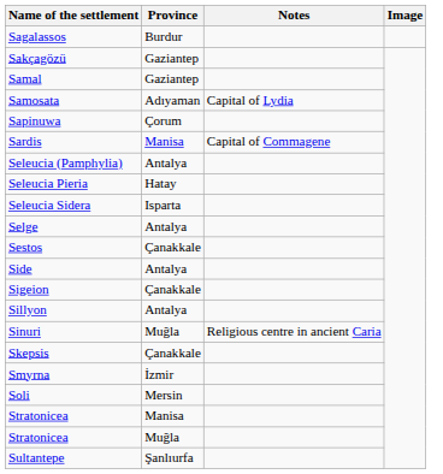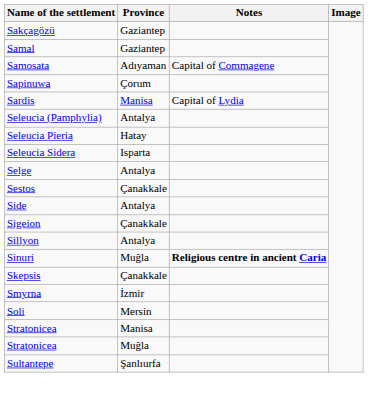 <table class="sortable wikitable">
 <tr>
 <th>Name of the settlement</th>
 <th>Province</th>
 <th>Notes</th>
 <th>Image</th>
-</tr>
-<tr>
-<td><a href='#'>Sagalassos</a></td>
-<td>Burdur</td>
-<td></td>
-<td></td>
 </tr>
 <tr>
 <td><a href='#'>Sakçagözü</a></td>
 <td>Gaziantep</td>
 <td></td>
 </tr>
 <tr>
 <td><a href='#'>Samal</a></td>
 <td>Gaziantep</td>
 <td></td>
 </tr>
 <tr>
 <td><a href='#'>Samosata</a></td>
 <td>Adıyaman</td>
-<td>Capital of <a href='#'>Lydia</a></td>
+<td>Capital of <a href='#'>Commagene</a></td>
 </tr>
 <tr>
 <td><a href='#'>Sapinuwa</a></td>
 <td>Çorum</td>
 <td></td>
 </tr>
 <tr>
 <td><a href='#'>Sardis</a></td>
 <td><a href='#'>Manisa</a></td>
-<td>Capital of <a href='#'>Commagene</a></td>
+<td>Capital of <a href='#'>Lydia</a></td>
 </tr>
 <tr>
 <td><a href='#'>Seleucia (Pamphylia)</a></td>
 <td>Antalya</td>
 <td></td>
 </tr>
 <tr>
 <td><a href='#'>Seleucia Pieria</a></td>
 <td>Hatay</td>
 <td></td>
 </tr>
 <tr>
 <td><a href='#'>Seleucia Sidera</a></td>
 <td>Isparta</td>
 <td></td>
 </tr>
 <tr>
 <td><a href='#'>Selge</a></td>
 <td>Antalya</td>
 <td></td>
 </tr>
 <tr>
 <td><a href='#'>Sestos</a></td>
 <td>Çanakkale</td>
 <td></td>
 </tr>
 <tr>
 <td><a href='#'>Side</a></td>
 <td>Antalya</td>
 <td></td>
 </tr>
 <tr>
 <td><a href='#'>Sigeion</a></td>
 <td>Çanakkale</td>
 <td></td>
 </tr>
 <tr>
 <td><a href='#'>Sillyon</a></td>
 <td>Antalya</td>
 <td></td>
 </tr>
 <tr>
 <td><a href='#'>Sinuri</a></td>
 <td>Muğla</td>
-<td>Religious centre in ancient <a href='#'>Caria</a></td>
+<td><strong>Religious centre in ancient <a href='#'>Caria</a></strong></td>
 </tr>
 <tr>
 <td><a href='#'>Skepsis</a></td>
 <td>Çanakkale</td>
 <td></td>
 </tr>
 <tr>
 <td><a href='#'>Smyrna</a></td>
 <td>İzmir</td>
 <td></td>
 </tr>
 <tr>
 <td><a href='#'>Soli</a></td>
 <td>Mersin</td>
 <td></td>
 </tr>
 <tr>
 <td><a href='#'>Stratonicea</a></td>
 <td>Manisa</td>
 <td></td>
 </tr>
 <tr>
 <td><a href='#'>Stratonicea</a></td>
 <td>Muğla</td>
 <td></td>
 </tr>
 <tr>
 <td><a href='#'>Sultantepe</a></td>
 <td>Şanlıurfa</td>
 <td></td>
 </tr>
 </table>
